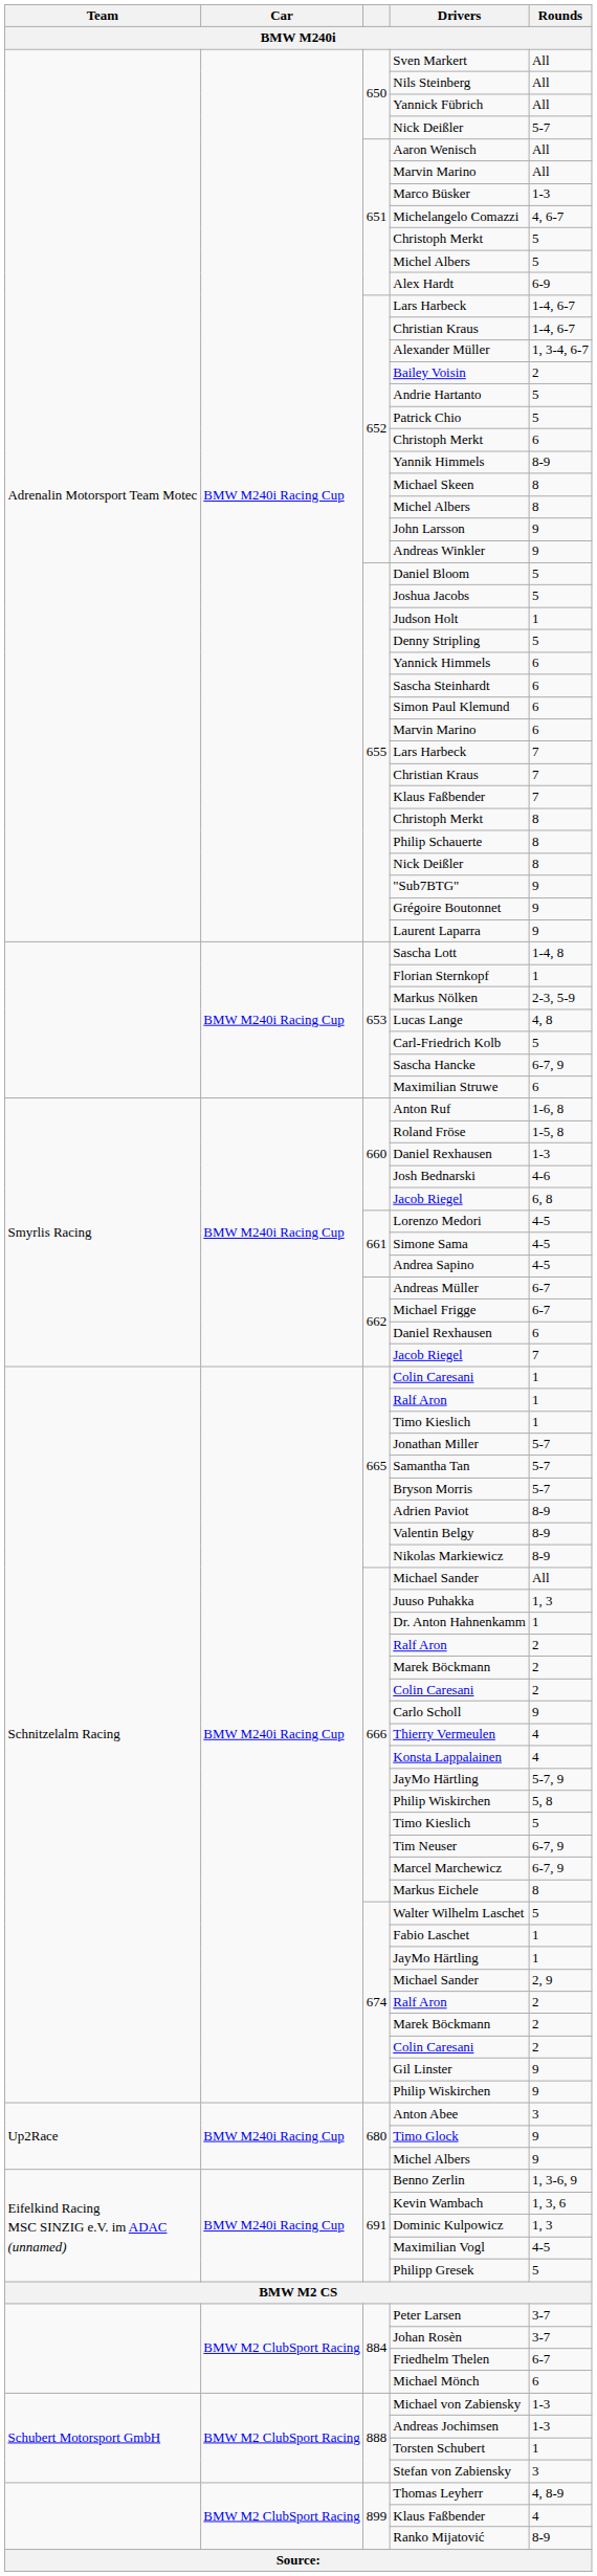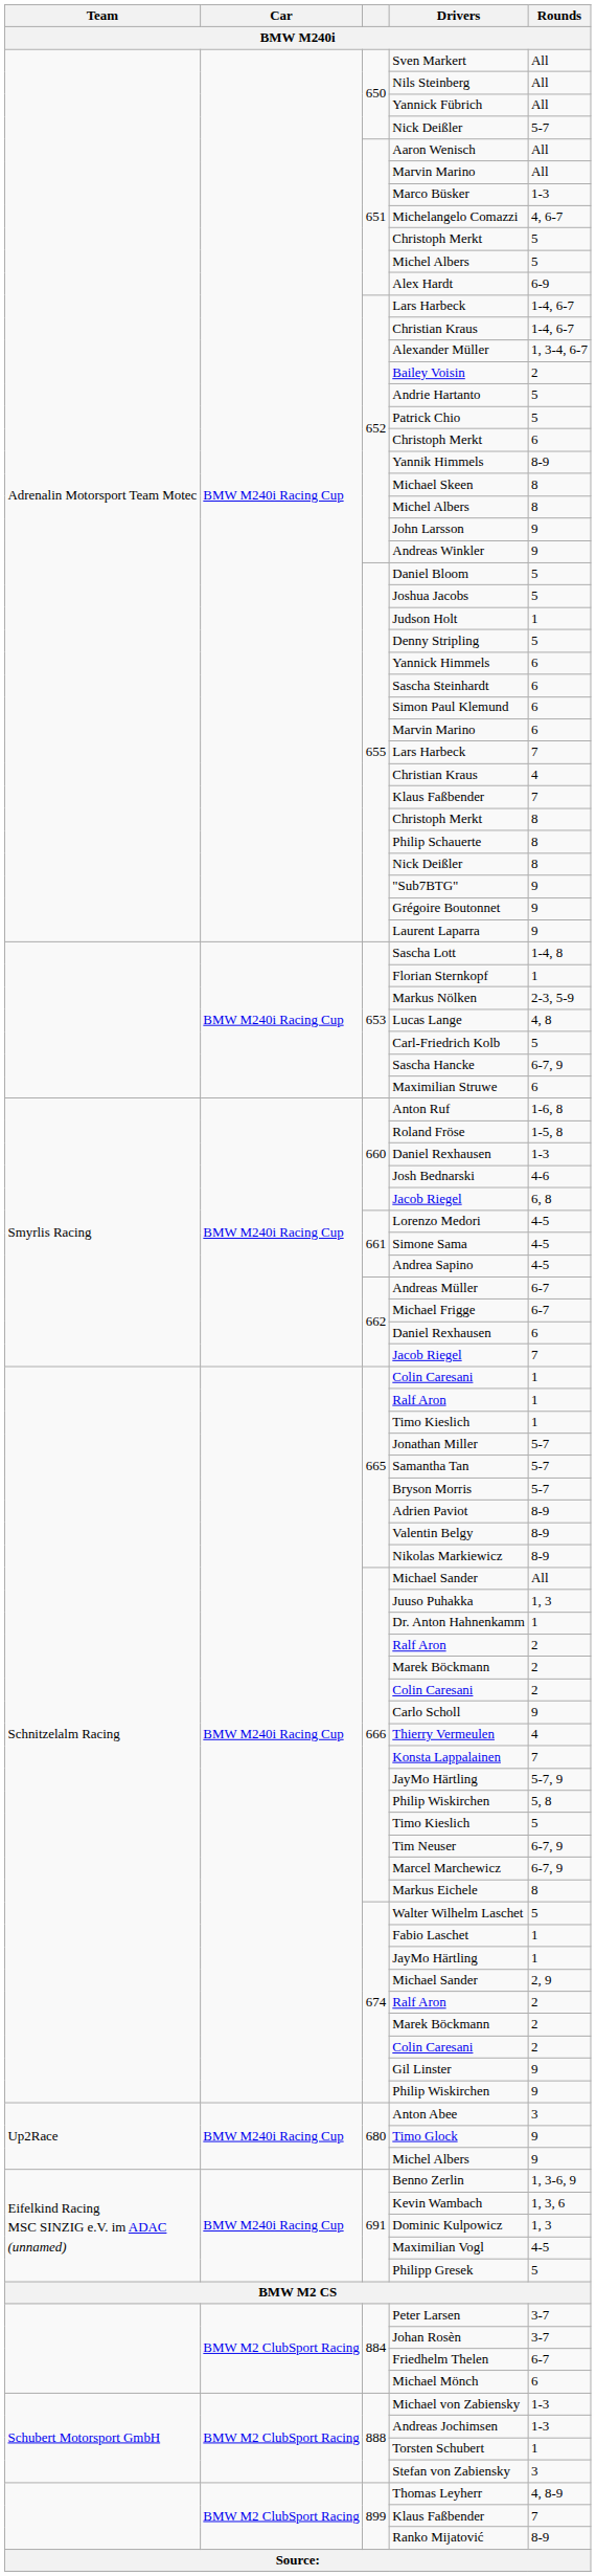 <table class="wikitable" style="font-size: 85%;">
 <tr>
 <th>Team</th>
 <th>Car</th>
 <th></th>
 <th>Drivers</th>
 <th>Rounds</th>
 </tr>
 <tr>
 <th colspan="5">BMW M240i</th>
 </tr>
 <tr>
 <td rowspan="40"> Adrenalin Motorsport Team Motec</td>
 <td rowspan="40"><a href='#'>BMW M240i Racing Cup</a></td>
 <td rowspan="4" align="center">650</td>
 <td> Sven Markert</td>
 <td>All</td>
 </tr>
 <tr>
 <td> Nils Steinberg</td>
 <td>All</td>
 </tr>
 <tr>
 <td> Yannick Fübrich</td>
 <td>All</td>
 </tr>
 <tr>
 <td> Nick Deißler</td>
 <td>5-7</td>
 </tr>
 <tr>
 <td rowspan="7" align="center">651</td>
 <td> Aaron Wenisch</td>
 <td>All</td>
 </tr>
 <tr>
 <td> Marvin Marino</td>
 <td>All</td>
 </tr>
 <tr>
 <td> Marco Büsker</td>
 <td>1-3</td>
 </tr>
 <tr>
 <td> Michelangelo Comazzi</td>
 <td>4, 6-7</td>
 </tr>
 <tr>
 <td> Christoph Merkt</td>
 <td>5</td>
 </tr>
 <tr>
 <td> Michel Albers</td>
 <td>5</td>
 </tr>
 <tr>
 <td> Alex Hardt</td>
 <td>6-9</td>
 </tr>
 <tr>
 <td rowspan="12" align="center">652</td>
 <td> Lars Harbeck</td>
 <td>1-4, 6-7</td>
 </tr>
 <tr>
 <td> Christian Kraus</td>
 <td>1-4, 6-7</td>
 </tr>
 <tr>
 <td> Alexander Müller</td>
 <td>1, 3-4, 6-7</td>
 </tr>
 <tr>
 <td> <a href='#'>Bailey Voisin</a></td>
 <td>2</td>
 </tr>
 <tr>
 <td> Andrie Hartanto</td>
 <td>5</td>
 </tr>
 <tr>
 <td> Patrick Chio</td>
 <td>5</td>
 </tr>
 <tr>
 <td> Christoph Merkt</td>
 <td>6</td>
 </tr>
 <tr>
 <td> Yannik Himmels</td>
 <td>8-9</td>
 </tr>
 <tr>
 <td> Michael Skeen</td>
 <td>8</td>
 </tr>
 <tr>
 <td> Michel Albers</td>
 <td>8</td>
 </tr>
 <tr>
 <td> John Larsson</td>
 <td>9</td>
 </tr>
 <tr>
 <td> Andreas Winkler</td>
 <td>9</td>
 </tr>
 <tr>
 <td rowspan="17" align="center">655</td>
 <td> Daniel Bloom</td>
 <td>5</td>
 </tr>
 <tr>
 <td> Joshua Jacobs</td>
 <td>5</td>
 </tr>
 <tr>
 <td> Judson Holt</td>
 <td>1</td>
 </tr>
 <tr>
 <td> Denny Stripling</td>
 <td>5</td>
 </tr>
 <tr>
 <td> Yannick Himmels</td>
 <td>6</td>
 </tr>
 <tr>
 <td> Sascha Steinhardt</td>
 <td>6</td>
 </tr>
 <tr>
 <td> Simon Paul Klemund</td>
 <td>6</td>
 </tr>
 <tr>
 <td> Marvin Marino</td>
 <td>6</td>
 </tr>
 <tr>
 <td> Lars Harbeck</td>
 <td>7</td>
 </tr>
 <tr>
 <td> Christian Kraus</td>
-<td>7</td>
+<td>4</td>
 </tr>
 <tr>
 <td> Klaus Faßbender</td>
 <td>7</td>
 </tr>
 <tr>
 <td> Christoph Merkt</td>
 <td>8</td>
 </tr>
 <tr>
 <td> Philip Schauerte</td>
 <td>8</td>
 </tr>
 <tr>
 <td> Nick Deißler</td>
 <td>8</td>
 </tr>
 <tr>
 <td> "Sub7BTG"</td>
 <td>9</td>
 </tr>
 <tr>
 <td> Grégoire Boutonnet</td>
 <td>9</td>
 </tr>
 <tr>
 <td> Laurent Laparra</td>
 <td>9</td>
 </tr>
 <tr>
 <td rowspan="7"></td>
 <td rowspan="7"><a href='#'>BMW M240i Racing Cup</a></td>
 <td rowspan="7" align="center">653</td>
 <td> Sascha Lott</td>
 <td>1-4, 8</td>
 </tr>
 <tr>
 <td> Florian Sternkopf</td>
 <td>1</td>
 </tr>
 <tr>
 <td> Markus Nölken</td>
 <td>2-3, 5-9</td>
 </tr>
 <tr>
 <td> Lucas Lange</td>
 <td>4, 8</td>
 </tr>
 <tr>
 <td> Carl-Friedrich Kolb</td>
 <td>5</td>
 </tr>
 <tr>
 <td> Sascha Hancke</td>
 <td>6-7, 9</td>
 </tr>
 <tr>
 <td> Maximilian Struwe</td>
 <td>6</td>
 </tr>
 <tr>
 <td rowspan="12"> Smyrlis Racing</td>
 <td rowspan="12"><a href='#'>BMW M240i Racing Cup</a></td>
 <td rowspan="5" align="center">660</td>
 <td> Anton Ruf</td>
 <td>1-6, 8</td>
 </tr>
 <tr>
 <td> Roland Fröse</td>
 <td>1-5, 8</td>
 </tr>
 <tr>
 <td> Daniel Rexhausen</td>
 <td>1-3</td>
 </tr>
 <tr>
 <td> Josh Bednarski</td>
 <td>4-6</td>
 </tr>
 <tr>
 <td> <a href='#'>Jacob Riegel</a></td>
 <td>6, 8</td>
 </tr>
 <tr>
 <td rowspan="3" align="center">661</td>
 <td> Lorenzo Medori</td>
 <td>4-5</td>
 </tr>
 <tr>
 <td> Simone Sama</td>
 <td>4-5</td>
 </tr>
 <tr>
 <td> Andrea Sapino</td>
 <td>4-5</td>
 </tr>
 <tr>
 <td rowspan="4" align="center">662</td>
 <td> Andreas Müller</td>
 <td>6-7</td>
 </tr>
 <tr>
 <td> Michael Frigge</td>
 <td>6-7</td>
 </tr>
 <tr>
 <td> Daniel Rexhausen</td>
 <td>6</td>
 </tr>
 <tr>
 <td> <a href='#'>Jacob Riegel</a></td>
 <td>7</td>
 </tr>
 <tr>
 <td rowspan="33"> Schnitzelalm Racing</td>
 <td rowspan="33"><a href='#'>BMW M240i Racing Cup</a></td>
 <td rowspan="9" align="center">665</td>
 <td> <a href='#'>Colin Caresani</a></td>
 <td>1</td>
 </tr>
 <tr>
 <td> <a href='#'>Ralf Aron</a></td>
 <td>1</td>
 </tr>
 <tr>
 <td> Timo Kieslich</td>
 <td>1</td>
 </tr>
 <tr>
 <td> Jonathan Miller</td>
 <td>5-7</td>
 </tr>
 <tr>
 <td> Samantha Tan</td>
 <td>5-7</td>
 </tr>
 <tr>
 <td> Bryson Morris</td>
 <td>5-7</td>
 </tr>
 <tr>
 <td> Adrien Paviot</td>
 <td>8-9</td>
 </tr>
 <tr>
 <td> Valentin Belgy</td>
 <td>8-9</td>
 </tr>
 <tr>
 <td> Nikolas Markiewicz</td>
 <td>8-9</td>
 </tr>
 <tr>
 <td rowspan="15" align="center">666</td>
 <td> Michael Sander</td>
 <td>All</td>
 </tr>
 <tr>
 <td> Juuso Puhakka</td>
 <td>1, 3</td>
 </tr>
 <tr>
 <td> Dr. Anton Hahnenkamm</td>
 <td>1</td>
 </tr>
 <tr>
 <td> <a href='#'>Ralf Aron</a></td>
 <td>2</td>
 </tr>
 <tr>
 <td> Marek Böckmann</td>
 <td>2</td>
 </tr>
 <tr>
 <td> <a href='#'>Colin Caresani</a></td>
 <td>2</td>
 </tr>
 <tr>
 <td> Carlo Scholl</td>
 <td>9</td>
 </tr>
 <tr>
 <td> <a href='#'>Thierry Vermeulen</a></td>
 <td>4</td>
 </tr>
 <tr>
 <td> <a href='#'>Konsta Lappalainen</a></td>
-<td>4</td>
+<td>7</td>
 </tr>
 <tr>
 <td> JayMo Härtling</td>
 <td>5-7, 9</td>
 </tr>
 <tr>
 <td> Philip Wiskirchen</td>
 <td>5, 8</td>
 </tr>
 <tr>
 <td> Timo Kieslich</td>
 <td>5</td>
 </tr>
 <tr>
 <td> Tim Neuser</td>
 <td>6-7, 9</td>
 </tr>
 <tr>
 <td> Marcel Marchewicz</td>
 <td>6-7, 9</td>
 </tr>
 <tr>
 <td> Markus Eichele</td>
 <td>8</td>
 </tr>
 <tr>
 <td rowspan="9" align="center">674</td>
 <td> Walter Wilhelm Laschet</td>
 <td>5</td>
 </tr>
 <tr>
 <td> Fabio Laschet</td>
 <td>1</td>
 </tr>
 <tr>
 <td> JayMo Härtling</td>
 <td>1</td>
 </tr>
 <tr>
 <td> Michael Sander</td>
 <td>2, 9</td>
 </tr>
 <tr>
 <td> <a href='#'>Ralf Aron</a></td>
 <td>2</td>
 </tr>
 <tr>
 <td> Marek Böckmann</td>
 <td>2</td>
 </tr>
 <tr>
 <td> <a href='#'>Colin Caresani</a></td>
 <td>2</td>
 </tr>
 <tr>
 <td> Gil Linster</td>
 <td>9</td>
 </tr>
 <tr>
 <td> Philip Wiskirchen</td>
 <td>9</td>
 </tr>
 <tr>
 <td rowspan="3"> Up2Race</td>
 <td rowspan="3"><a href='#'>BMW M240i Racing Cup</a></td>
 <td rowspan="3" align="center">680</td>
 <td> Anton Abee</td>
 <td>3</td>
 </tr>
 <tr>
 <td> <a href='#'>Timo Glock</a></td>
 <td>9</td>
 </tr>
 <tr>
 <td> Michel Albers</td>
 <td>9</td>
 </tr>
 <tr>
 <td rowspan="5"> Eifelkind Racing <sup></sup><br> MSC SINZIG e.V. im <a href='#'>ADAC</a> <sup></sup><br><em>(unnamed)</em> <sup></sup></td>
 <td rowspan="5"><a href='#'>BMW M240i Racing Cup</a></td>
 <td rowspan="5" align="center">691</td>
 <td> Benno Zerlin</td>
 <td>1, 3-6, 9</td>
 </tr>
 <tr>
 <td> Kevin Wambach</td>
 <td>1, 3, 6</td>
 </tr>
 <tr>
 <td> Dominic Kulpowicz</td>
 <td>1, 3</td>
 </tr>
 <tr>
 <td> Maximilian Vogl</td>
 <td>4-5</td>
 </tr>
 <tr>
 <td> Philipp Gresek</td>
 <td>5</td>
 </tr>
 <tr>
 <th colspan="5">BMW M2 CS</th>
 </tr>
 <tr>
 <td rowspan="4"></td>
 <td rowspan="4"><a href='#'>BMW M2 ClubSport Racing</a></td>
 <td rowspan="4" align="center">884</td>
 <td> Peter Larsen</td>
 <td>3-7</td>
 </tr>
 <tr>
 <td> Johan Rosèn</td>
 <td>3-7</td>
 </tr>
 <tr>
 <td> Friedhelm Thelen</td>
 <td>6-7</td>
 </tr>
 <tr>
 <td> Michael Mönch</td>
 <td>6</td>
 </tr>
 <tr>
 <td rowspan="4"> <a href='#'>Schubert Motorsport GmbH</a></td>
 <td rowspan="4"><a href='#'>BMW M2 ClubSport Racing</a></td>
 <td rowspan="4" align="center">888</td>
 <td> Michael von Zabiensky</td>
 <td>1-3</td>
 </tr>
 <tr>
 <td> Andreas Jochimsen</td>
 <td>1-3</td>
 </tr>
 <tr>
 <td> Torsten Schubert</td>
 <td>1</td>
 </tr>
 <tr>
 <td> Stefan von Zabiensky</td>
 <td>3</td>
 </tr>
 <tr>
 <td rowspan="3"></td>
 <td rowspan="3"><a href='#'>BMW M2 ClubSport Racing</a></td>
 <td rowspan="3" align="center">899</td>
 <td> Thomas Leyherr</td>
 <td>4, 8-9</td>
 </tr>
 <tr>
 <td> Klaus Faßbender</td>
-<td>4</td>
+<td>7</td>
 </tr>
 <tr>
 <td> Ranko Mijatović</td>
 <td>8-9</td>
 </tr>
 <tr>
 <th colspan="5">Source:         </th>
 </tr>
 <tr>
 </tr>
 </table>
